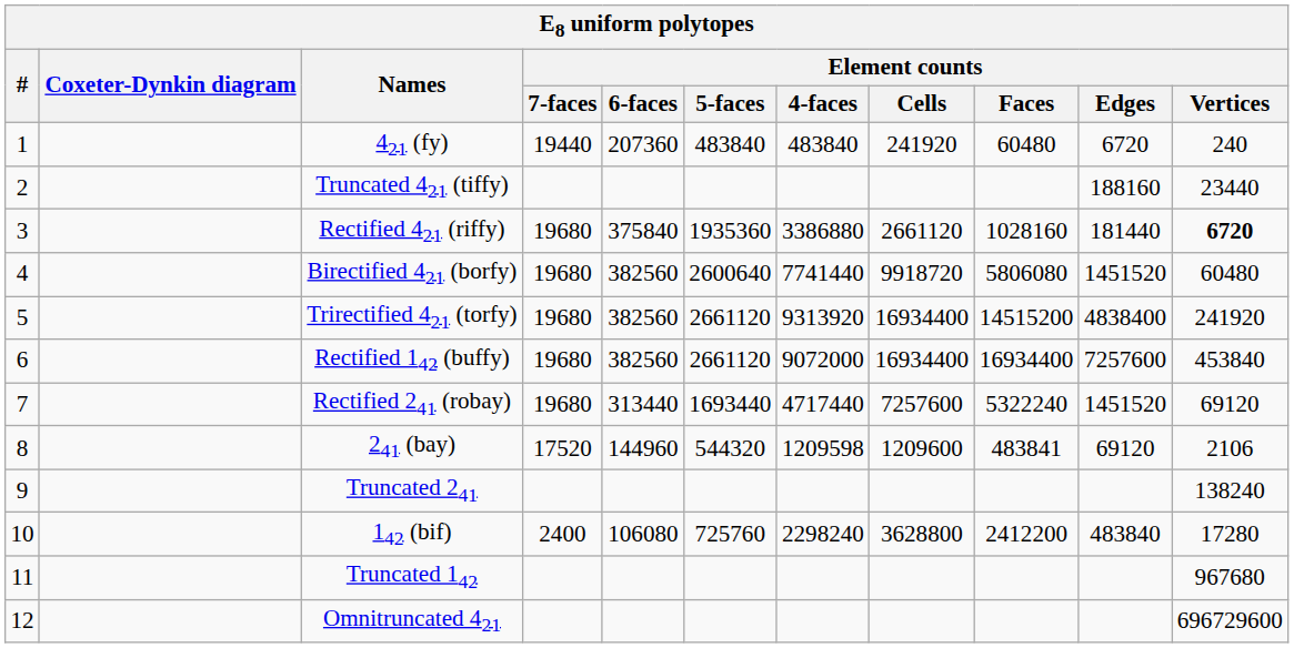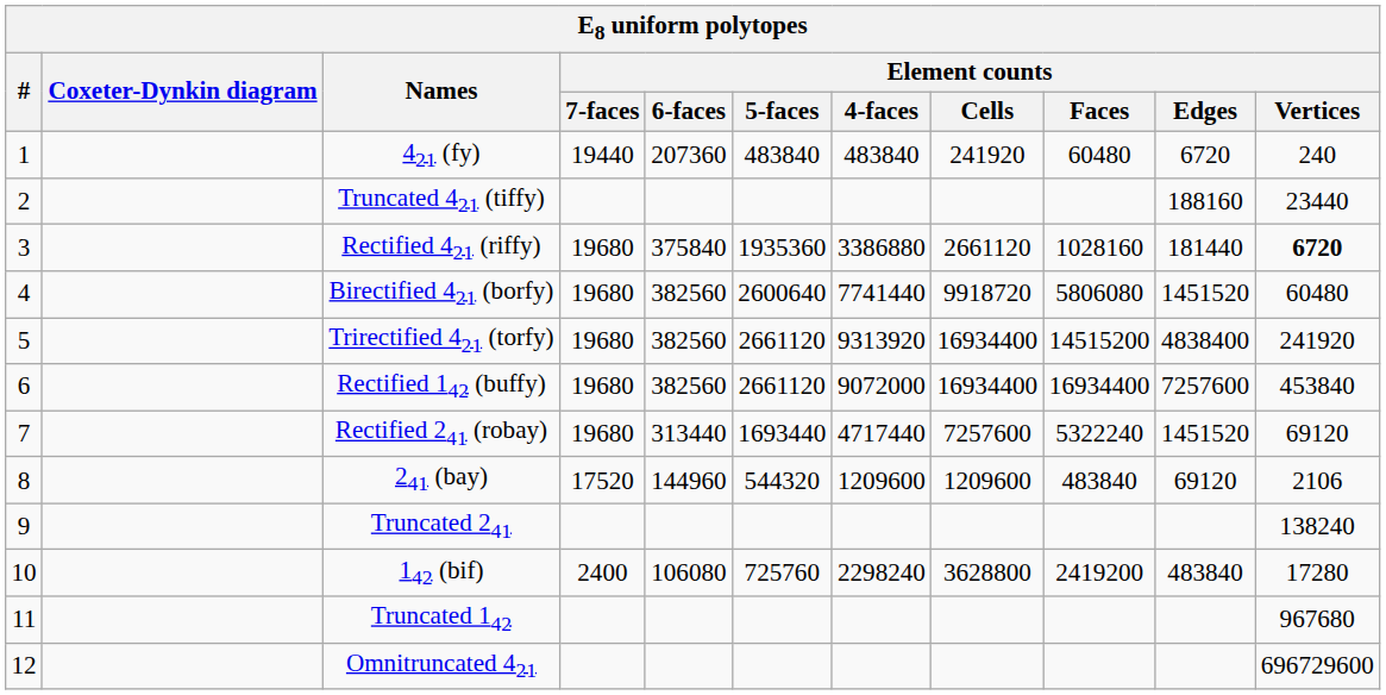 <table class="wikitable collapsible collapsed">
 <tr>
 <th colspan=15>E<sub>8</sub> uniform polytopes</th>
 </tr>
 <tr>
 <th rowspan=2>#</th>
 <th rowspan=2><a href='#'>Coxeter-Dynkin diagram</a><br></th>
 <th rowspan=2>Names</th>
 <th colspan=8>Element counts</th>
 </tr>
 <tr>
 <th>7-faces</th>
 <th>6-faces</th>
 <th>5-faces</th>
 <th>4-faces</th>
 <th>Cells</th>
 <th>Faces</th>
 <th>Edges</th>
 <th>Vertices</th>
 </tr>
 <tr align=center>
 <td>1</td>
 <td></td>
 <td><a href='#'>4<sub>21</sub></a> (fy)</td>
 <td>19440</td>
 <td>207360</td>
 <td>483840</td>
 <td>483840</td>
 <td>241920</td>
 <td>60480</td>
 <td>6720</td>
 <td>240</td>
 </tr>
 <tr align=center>
 <td>2</td>
 <td></td>
 <td><a href='#'>Truncated 4<sub>21</sub></a> (tiffy)</td>
 <td></td>
 <td></td>
 <td></td>
 <td></td>
 <td></td>
 <td></td>
 <td>188160</td>
 <td>23440</td>
 </tr>
 <tr align=center>
 <td>3</td>
 <td></td>
 <td><a href='#'>Rectified 4<sub>21</sub></a> (riffy)</td>
 <td>19680</td>
 <td>375840</td>
 <td>1935360</td>
 <td>3386880</td>
 <td>2661120</td>
 <td>1028160</td>
 <td>181440</td>
 <td><strong>6720</strong></td>
 </tr>
 <tr align=center>
 <td>4</td>
 <td></td>
 <td><a href='#'>Birectified 4<sub>21</sub></a> (borfy)</td>
 <td>19680</td>
 <td>382560</td>
 <td>2600640</td>
 <td>7741440</td>
 <td>9918720</td>
 <td>5806080</td>
 <td>1451520</td>
 <td>60480</td>
 </tr>
 <tr align=center>
 <td>5</td>
 <td></td>
 <td><a href='#'>Trirectified 4<sub>21</sub></a> (torfy)</td>
 <td>19680</td>
 <td>382560</td>
 <td>2661120</td>
 <td>9313920</td>
 <td>16934400</td>
 <td>14515200</td>
 <td>4838400</td>
 <td>241920</td>
 </tr>
 <tr align=center>
 <td>6</td>
 <td></td>
 <td><a href='#'>Rectified 1<sub>42</sub></a> (buffy)</td>
 <td>19680</td>
 <td>382560</td>
 <td>2661120</td>
 <td>9072000</td>
 <td>16934400</td>
 <td>16934400</td>
 <td>7257600</td>
 <td>453840</td>
 </tr>
 <tr align=center>
 <td>7</td>
 <td></td>
 <td><a href='#'>Rectified 2<sub>41</sub></a> (robay)</td>
 <td>19680</td>
 <td>313440</td>
 <td>1693440</td>
 <td>4717440</td>
 <td>7257600</td>
 <td>5322240</td>
 <td>1451520</td>
 <td>69120</td>
 </tr>
 <tr align=center>
 <td>8</td>
 <td></td>
 <td><a href='#'>2<sub>41</sub></a> (bay)</td>
 <td>17520</td>
 <td>144960</td>
 <td>544320</td>
-<td>1209598</td>
 <td>1209600</td>
-<td>483841</td>
+<td>1209600</td>
+<td>483840</td>
 <td>69120</td>
 <td>2106</td>
 </tr>
 <tr align=center>
 <td>9</td>
 <td></td>
 <td><a href='#'>Truncated 2<sub>41</sub></a></td>
 <td></td>
 <td></td>
 <td></td>
 <td></td>
 <td></td>
 <td></td>
 <td></td>
 <td>138240</td>
 </tr>
 <tr align=center>
 <td>10</td>
 <td></td>
 <td><a href='#'>1<sub>42</sub></a> (bif)</td>
 <td>2400</td>
 <td>106080</td>
 <td>725760</td>
 <td>2298240</td>
 <td>3628800</td>
-<td>2412200</td>
+<td>2419200</td>
 <td>483840</td>
 <td>17280</td>
 </tr>
 <tr align=center>
 <td>11</td>
 <td></td>
 <td><a href='#'>Truncated 1<sub>42</sub></a></td>
 <td></td>
 <td></td>
 <td></td>
 <td></td>
 <td></td>
 <td></td>
 <td></td>
 <td>967680</td>
 </tr>
 <tr align=center>
 <td>12</td>
 <td></td>
 <td><a href='#'>Omnitruncated 4<sub>21</sub></a></td>
 <td></td>
 <td></td>
 <td></td>
 <td></td>
 <td></td>
 <td></td>
 <td></td>
 <td>696729600</td>
 </tr>
 </table>
